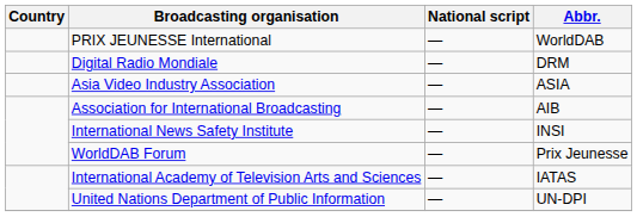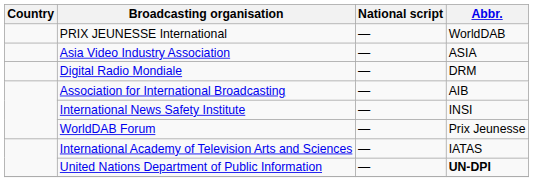 <table class="wikitable sortable" style="font-size:91%;">
 <tr>
 <th>Country</th>
 <th>Broadcasting organisation</th>
 <th>National script</th>
 <th><a href='#'>Abbr.</a></th>
 </tr>
 <tr>
 <td></td>
 <td>PRIX JEUNESSE International</td>
 <td>—</td>
 <td>WorldDAB</td>
 </tr>
 <tr>
 <td></td>
+<td><a href='#'>Asia Video Industry Association</a></td>
+<td>—</td>
+<td>ASIA</td>
+</tr>
+<tr>
+<td></td>
 <td><a href='#'>Digital Radio Mondiale</a></td>
 <td>—</td>
 <td>DRM</td>
-</tr>
-<tr>
-<td></td>
-<td><a href='#'>Asia Video Industry Association</a></td>
-<td>—</td>
-<td>ASIA</td>
 </tr>
 <tr>
 <td rowspan="3"></td>
 <td><a href='#'>Association for International Broadcasting</a></td>
 <td>—</td>
 <td>AIB</td>
 </tr>
 <tr>
 <td><a href='#'>International News Safety Institute</a></td>
 <td>—</td>
 <td>INSI</td>
 </tr>
 <tr>
 <td><a href='#'>WorldDAB Forum</a></td>
 <td>—</td>
 <td>Prix Jeunesse</td>
 </tr>
 <tr>
 <td rowspan="2"></td>
 <td><a href='#'>International Academy of Television Arts and Sciences</a></td>
 <td>—</td>
 <td>IATAS</td>
 </tr>
 <tr>
 <td><a href='#'>United Nations Department of Public Information</a></td>
 <td>—</td>
-<td>UN-DPI</td>
+<td><strong>UN-DPI</strong></td>
 </tr>
 <tr>
 </tr>
 </table>
